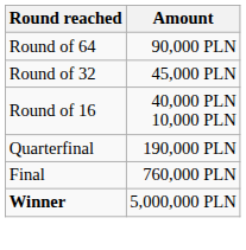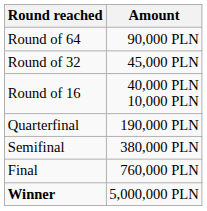 <table class="wikitable" style="text-align:right">
 <tr>
 <th>Round reached</th>
 <th>Amount</th>
 </tr>
 <tr>
 <td align="left">Round of 64</td>
 <td>90,000 PLN</td>
 </tr>
 <tr>
 <td align="left">Round of 32</td>
 <td>45,000 PLN</td>
 </tr>
 <tr>
 <td align="left">Round of 16</td>
 <td> 40,000 PLN<br> 10,000 PLN</td>
 </tr>
 <tr>
 <td align="left">Quarterfinal</td>
 <td>190,000 PLN</td>
 </tr>
 <tr>
+<td align="left">Semifinal</td>
+<td>380,000 PLN</td>
+</tr>
+<tr>
 <td align="left">Final</td>
 <td>760,000 PLN</td>
 </tr>
 <tr>
 <td align="left"><strong>Winner</strong></td>
 <td>5,000,000 PLN</td>
 </tr>
 </table>
